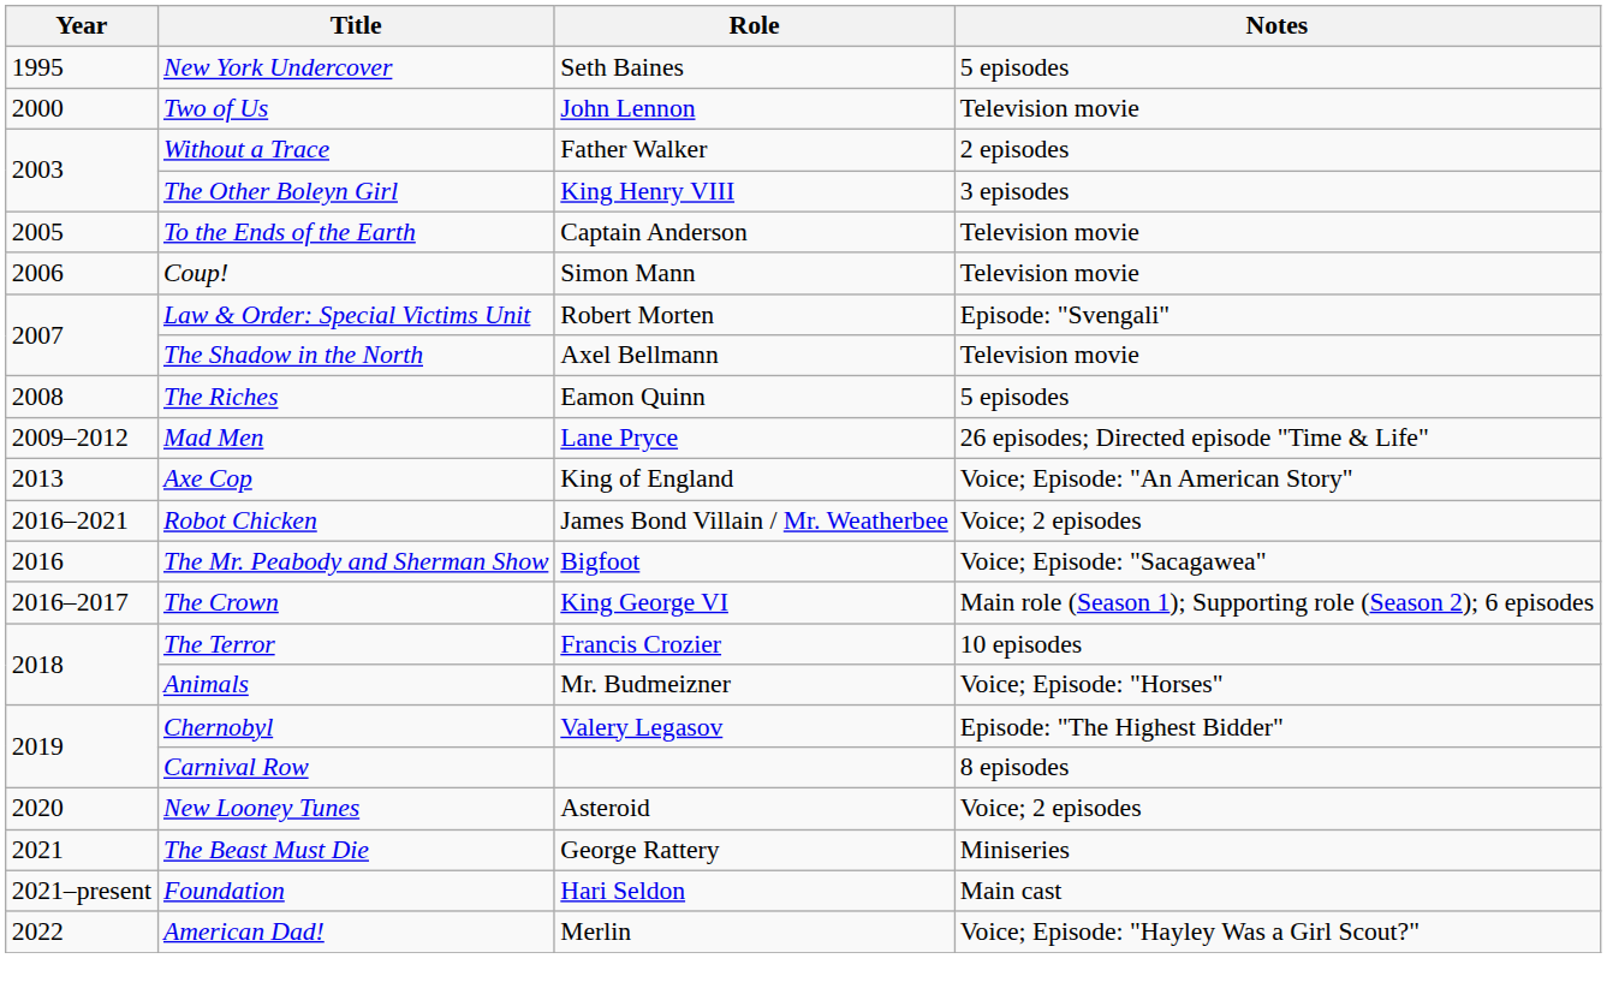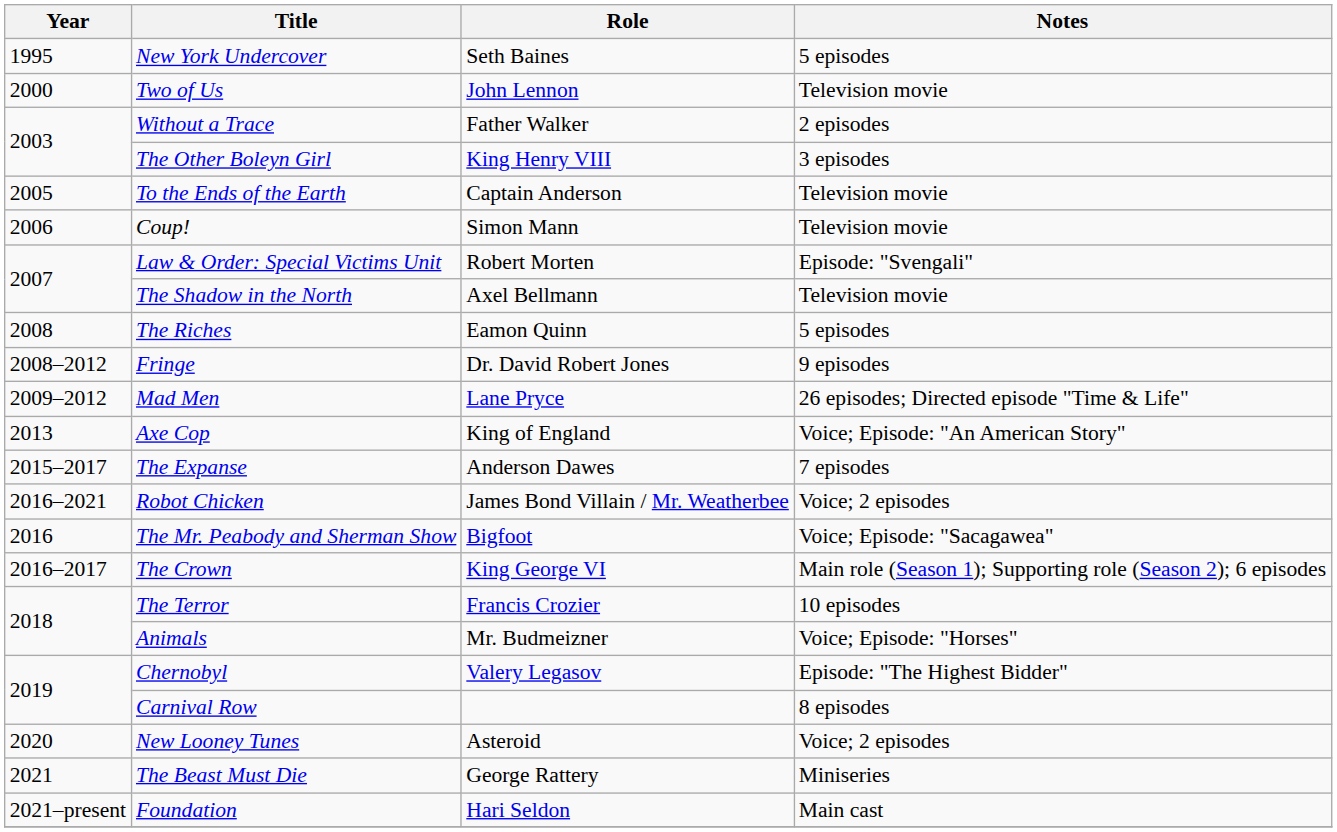 <table class="wikitable sortable">
 <tr>
 <th>Year</th>
 <th>Title</th>
 <th>Role</th>
 <th>Notes</th>
 </tr>
 <tr>
 <td>1995</td>
 <td><em><a href='#'>New York Undercover</a></em></td>
 <td>Seth Baines</td>
 <td>5 episodes</td>
 </tr>
 <tr>
 <td>2000</td>
 <td><em><a href='#'>Two of Us</a></em></td>
 <td><a href='#'>John Lennon</a></td>
 <td>Television movie</td>
 </tr>
 <tr>
 <td rowspan="2">2003</td>
 <td><em><a href='#'>Without a Trace</a></em></td>
 <td>Father Walker</td>
 <td>2 episodes</td>
 </tr>
 <tr>
 <td><em><a href='#'>The Other Boleyn Girl</a></em></td>
 <td><a href='#'>King Henry VIII</a></td>
 <td>3 episodes</td>
 </tr>
 <tr>
 <td>2005</td>
 <td><em><a href='#'>To the Ends of the Earth</a></em></td>
 <td>Captain Anderson</td>
 <td>Television movie</td>
 </tr>
 <tr>
 <td>2006</td>
 <td><em>Coup!</em></td>
 <td>Simon Mann</td>
 <td>Television movie</td>
 </tr>
 <tr>
 <td rowspan="2">2007</td>
 <td><em><a href='#'>Law & Order: Special Victims Unit</a></em></td>
 <td>Robert Morten</td>
 <td>Episode: "Svengali"</td>
 </tr>
 <tr>
 <td><em><a href='#'>The Shadow in the North</a></em></td>
 <td>Axel Bellmann</td>
 <td>Television movie</td>
 </tr>
 <tr>
 <td>2008</td>
 <td><em><a href='#'>The Riches</a></em></td>
 <td>Eamon Quinn</td>
 <td>5 episodes</td>
 </tr>
 <tr>
+<td>2008–2012</td>
+<td><em><a href='#'>Fringe</a></em></td>
+<td>Dr. David Robert Jones</td>
+<td>9 episodes</td>
+</tr>
+<tr>
 <td>2009–2012</td>
 <td><em><a href='#'>Mad Men</a></em></td>
 <td><a href='#'>Lane Pryce</a></td>
 <td>26 episodes; Directed episode "Time & Life"</td>
 </tr>
 <tr>
 <td>2013</td>
 <td><em><a href='#'>Axe Cop</a></em></td>
 <td>King of England</td>
 <td>Voice; Episode: "An American Story"</td>
+</tr>
+<tr>
+<td>2015–2017</td>
+<td><em><a href='#'>The Expanse</a></em></td>
+<td>Anderson Dawes</td>
+<td>7 episodes</td>
 </tr>
 <tr>
 <td>2016–2021</td>
 <td><em><a href='#'>Robot Chicken</a></em></td>
 <td>James Bond Villain / <a href='#'>Mr. Weatherbee</a></td>
 <td>Voice; 2 episodes</td>
 </tr>
 <tr>
 <td>2016</td>
 <td><em><a href='#'>The Mr. Peabody and Sherman Show</a></em></td>
 <td><a href='#'>Bigfoot</a></td>
 <td>Voice; Episode: "Sacagawea"</td>
 </tr>
 <tr>
 <td>2016–2017</td>
 <td><em><a href='#'>The Crown</a></em></td>
 <td><a href='#'>King George VI</a></td>
 <td>Main role (<a href='#'>Season 1</a>); Supporting role (<a href='#'>Season 2</a>); 6 episodes</td>
 </tr>
 <tr>
 <td rowspan="2">2018</td>
 <td><em><a href='#'>The Terror</a></em></td>
 <td><a href='#'>Francis Crozier</a></td>
 <td>10 episodes</td>
 </tr>
 <tr>
 <td><em><a href='#'>Animals</a></em></td>
 <td>Mr. Budmeizner</td>
 <td>Voice; Episode: "Horses"</td>
 </tr>
 <tr>
 <td rowspan="2">2019</td>
 <td><em><a href='#'>Chernobyl</a></em></td>
 <td><a href='#'>Valery Legasov</a></td>
 <td>Episode: "The Highest Bidder"</td>
 </tr>
 <tr>
 <td><em><a href='#'>Carnival Row</a></em></td>
 <td></td>
 <td>8 episodes</td>
 </tr>
 <tr>
 <td>2020</td>
 <td><em><a href='#'>New Looney Tunes</a></em></td>
 <td>Asteroid</td>
 <td>Voice; 2 episodes</td>
 </tr>
 <tr>
 <td>2021</td>
 <td><em><a href='#'>The Beast Must Die</a></em></td>
 <td>George Rattery</td>
 <td>Miniseries</td>
 </tr>
 <tr>
 <td>2021–present</td>
 <td><em><a href='#'>Foundation</a></em></td>
 <td><a href='#'>Hari Seldon</a></td>
 <td>Main cast</td>
 </tr>
 <tr>
-<td>2022</td>
-<td><em><a href='#'>American Dad!</a></em></td>
-<td>Merlin</td>
-<td>Voice; Episode: "Hayley Was a Girl Scout?"</td>
-</tr>
-<tr>
 </tr>
 </table>
